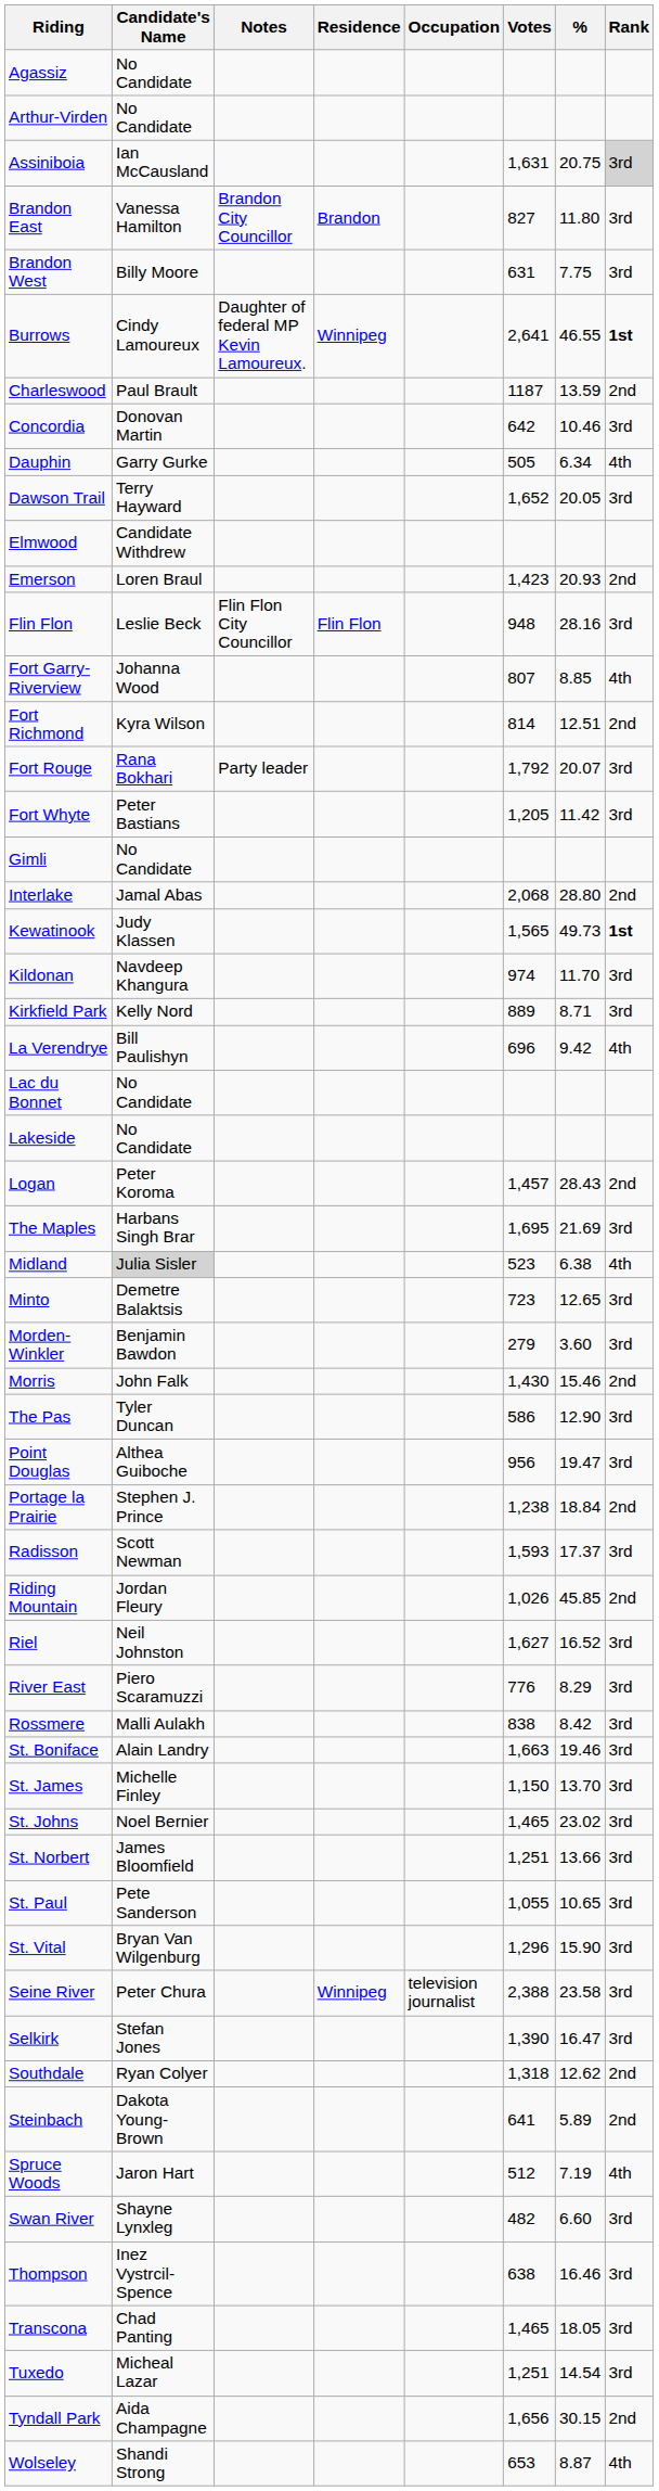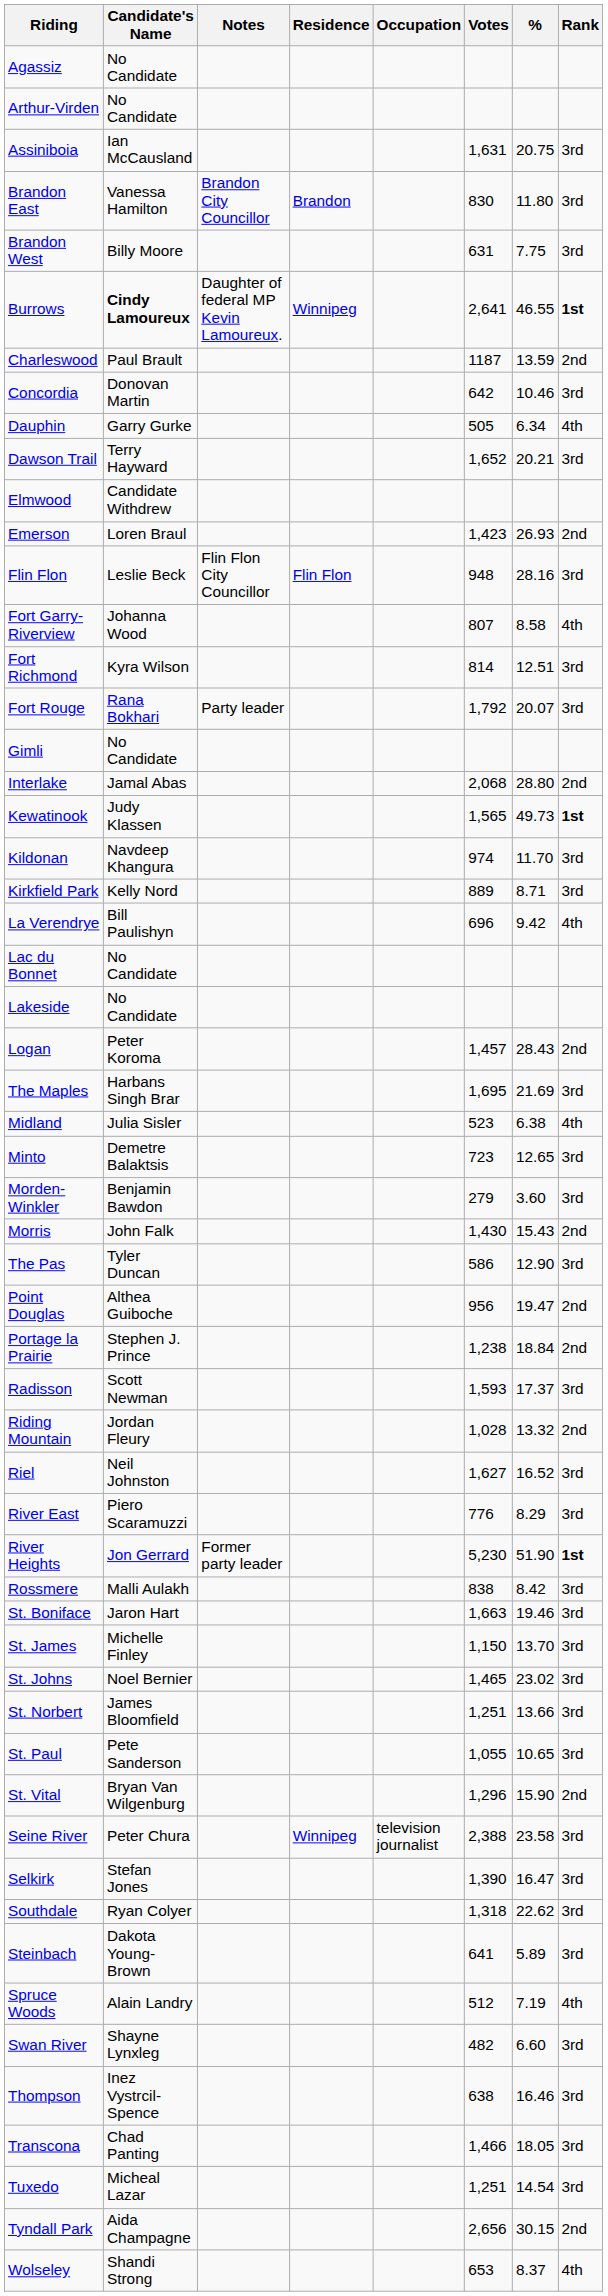 <table class="wikitable sortable" width=100%>
 <tr>
 <th style="width:250px;">Riding<br></th>
 <th style="width:150px;">Candidate's Name</th>
 <th style="width:300px;">Notes</th>
 <th>Residence</th>
 <th>Occupation</th>
 <th>Votes</th>
 <th>%</th>
 <th>Rank</th>
 </tr>
 <tr>
 <td><a href='#'>Agassiz</a></td>
 <td>No Candidate</td>
 <td></td>
 <td></td>
 <td></td>
 <td></td>
 <td></td>
 <td></td>
 </tr>
 <tr>
 <td><a href='#'>Arthur-Virden</a></td>
 <td>No Candidate</td>
 <td></td>
 <td></td>
 <td></td>
 <td></td>
 <td></td>
 <td></td>
 </tr>
 <tr>
 <td><a href='#'>Assiniboia</a></td>
 <td>Ian McCausland</td>
 <td></td>
 <td></td>
 <td></td>
 <td>1,631</td>
 <td>20.75</td>
-<td style="background: lightgrey;">3rd</td>
+<td>3rd</td>
 </tr>
 <tr>
 <td><a href='#'>Brandon East</a></td>
 <td>Vanessa Hamilton</td>
 <td><a href='#'>Brandon City Councillor</a></td>
 <td><a href='#'>Brandon</a></td>
 <td></td>
-<td>827</td>
+<td>830</td>
 <td>11.80</td>
 <td>3rd</td>
 </tr>
 <tr>
 <td><a href='#'>Brandon West</a></td>
 <td>Billy Moore</td>
 <td></td>
 <td></td>
 <td></td>
 <td>631</td>
 <td>7.75</td>
 <td>3rd</td>
 </tr>
 <tr>
 <td><a href='#'>Burrows</a></td>
-<td>Cindy Lamoureux</td>
+<td><strong>Cindy Lamoureux</strong></td>
 <td>Daughter of federal MP <a href='#'>Kevin Lamoureux</a>.</td>
 <td><a href='#'>Winnipeg</a></td>
 <td></td>
 <td>2,641</td>
 <td>46.55</td>
 <td><strong>1st</strong></td>
 </tr>
 <tr>
 <td><a href='#'>Charleswood</a></td>
 <td>Paul Brault</td>
 <td></td>
 <td></td>
 <td></td>
 <td>1187</td>
 <td>13.59</td>
 <td>2nd</td>
 </tr>
 <tr>
 <td><a href='#'>Concordia</a></td>
 <td>Donovan Martin</td>
 <td></td>
 <td></td>
 <td></td>
 <td>642</td>
 <td>10.46</td>
 <td>3rd</td>
 </tr>
 <tr>
 <td><a href='#'>Dauphin</a></td>
 <td>Garry Gurke</td>
 <td></td>
 <td></td>
 <td></td>
 <td>505</td>
 <td>6.34</td>
 <td>4th</td>
 </tr>
 <tr>
 <td><a href='#'>Dawson Trail</a></td>
 <td>Terry Hayward</td>
 <td></td>
 <td></td>
 <td></td>
 <td>1,652</td>
-<td>20.05</td>
+<td>20.21</td>
 <td>3rd</td>
 </tr>
 <tr>
 <td><a href='#'>Elmwood</a></td>
 <td>Candidate Withdrew</td>
 <td></td>
 <td></td>
 <td></td>
 <td></td>
 <td></td>
 <td></td>
 </tr>
 <tr>
 <td><a href='#'>Emerson</a></td>
 <td>Loren Braul</td>
 <td></td>
 <td></td>
 <td></td>
 <td>1,423</td>
-<td>20.93</td>
+<td>26.93</td>
 <td>2nd</td>
 </tr>
 <tr>
 <td><a href='#'>Flin Flon</a></td>
 <td>Leslie Beck</td>
 <td>Flin Flon City Councillor</td>
 <td><a href='#'>Flin Flon</a></td>
 <td></td>
 <td>948</td>
 <td>28.16</td>
 <td>3rd</td>
 </tr>
 <tr>
 <td><a href='#'>Fort Garry-Riverview</a></td>
 <td>Johanna Wood</td>
 <td></td>
 <td></td>
 <td></td>
 <td>807</td>
-<td>8.85</td>
+<td>8.58</td>
 <td>4th</td>
 </tr>
 <tr>
 <td><a href='#'>Fort Richmond</a></td>
 <td>Kyra Wilson</td>
 <td></td>
 <td></td>
 <td></td>
 <td>814</td>
 <td>12.51</td>
-<td>2nd</td>
+<td>3rd</td>
 </tr>
 <tr>
 <td><a href='#'>Fort Rouge</a></td>
 <td><a href='#'>Rana Bokhari</a></td>
 <td>Party leader</td>
 <td></td>
 <td></td>
 <td>1,792</td>
 <td>20.07</td>
-<td>3rd</td>
-</tr>
-<tr>
-<td><a href='#'>Fort Whyte</a></td>
-<td>Peter Bastians</td>
-<td></td>
-<td></td>
-<td></td>
-<td>1,205</td>
-<td>11.42</td>
 <td>3rd</td>
 </tr>
 <tr>
 <td><a href='#'>Gimli</a></td>
 <td>No Candidate</td>
 <td></td>
 <td></td>
 <td></td>
 <td></td>
 <td></td>
 <td></td>
 </tr>
 <tr>
 <td><a href='#'>Interlake</a></td>
 <td>Jamal Abas</td>
 <td></td>
 <td></td>
 <td></td>
 <td>2,068</td>
 <td>28.80</td>
 <td>2nd</td>
 </tr>
 <tr>
 <td><a href='#'>Kewatinook</a></td>
 <td>Judy Klassen</td>
 <td></td>
 <td></td>
 <td></td>
 <td>1,565</td>
 <td>49.73</td>
 <td><strong>1st</strong></td>
 </tr>
 <tr>
 <td><a href='#'>Kildonan</a></td>
 <td>Navdeep Khangura</td>
 <td></td>
 <td></td>
 <td></td>
 <td>974</td>
 <td>11.70</td>
 <td>3rd</td>
 </tr>
 <tr>
 <td><a href='#'>Kirkfield Park</a></td>
 <td>Kelly Nord</td>
 <td></td>
 <td></td>
 <td></td>
 <td>889</td>
 <td>8.71</td>
 <td>3rd</td>
 </tr>
 <tr>
 <td><a href='#'>La Verendrye</a></td>
 <td>Bill Paulishyn</td>
 <td></td>
 <td></td>
 <td></td>
 <td>696</td>
 <td>9.42</td>
 <td>4th</td>
 </tr>
 <tr>
 <td><a href='#'>Lac du Bonnet</a></td>
 <td>No Candidate</td>
 <td></td>
 <td></td>
 <td></td>
 <td></td>
 <td></td>
 <td></td>
 </tr>
 <tr>
 <td><a href='#'>Lakeside</a></td>
 <td>No Candidate</td>
 <td></td>
 <td></td>
 <td></td>
 <td></td>
 <td></td>
 <td></td>
 </tr>
 <tr>
 <td><a href='#'>Logan</a></td>
 <td>Peter Koroma</td>
 <td></td>
 <td></td>
 <td></td>
 <td>1,457</td>
 <td>28.43</td>
 <td>2nd</td>
 </tr>
 <tr>
 <td><a href='#'>The Maples</a></td>
 <td>Harbans Singh Brar</td>
 <td></td>
 <td></td>
 <td></td>
 <td>1,695</td>
 <td>21.69</td>
 <td>3rd</td>
 </tr>
 <tr>
 <td><a href='#'>Midland</a></td>
-<td style="background: lightgrey;">Julia Sisler</td>
+<td>Julia Sisler</td>
 <td></td>
 <td></td>
 <td></td>
 <td>523</td>
 <td>6.38</td>
 <td>4th</td>
 </tr>
 <tr>
 <td><a href='#'>Minto</a></td>
 <td>Demetre Balaktsis</td>
 <td></td>
 <td></td>
 <td></td>
 <td>723</td>
 <td>12.65</td>
 <td>3rd</td>
 </tr>
 <tr>
 <td><a href='#'>Morden-Winkler</a></td>
 <td>Benjamin Bawdon</td>
 <td></td>
 <td></td>
 <td></td>
 <td>279</td>
 <td>3.60</td>
 <td>3rd</td>
 </tr>
 <tr>
 <td><a href='#'>Morris</a></td>
 <td>John Falk</td>
 <td></td>
 <td></td>
 <td></td>
 <td>1,430</td>
-<td>15.46</td>
+<td>15.43</td>
 <td>2nd</td>
 </tr>
 <tr>
 <td><a href='#'>The Pas</a></td>
 <td>Tyler Duncan</td>
 <td></td>
 <td></td>
 <td></td>
 <td>586</td>
 <td>12.90</td>
 <td>3rd</td>
 </tr>
 <tr>
 <td><a href='#'>Point Douglas</a></td>
 <td>Althea Guiboche</td>
 <td></td>
 <td></td>
 <td></td>
 <td>956</td>
 <td>19.47</td>
-<td>3rd</td>
+<td>2nd</td>
 </tr>
 <tr>
 <td><a href='#'>Portage la Prairie</a></td>
 <td>Stephen J. Prince</td>
 <td></td>
 <td></td>
 <td></td>
 <td>1,238</td>
 <td>18.84</td>
 <td>2nd</td>
 </tr>
 <tr>
 <td><a href='#'>Radisson</a></td>
 <td>Scott Newman</td>
 <td></td>
 <td></td>
 <td></td>
 <td>1,593</td>
 <td>17.37</td>
 <td>3rd</td>
 </tr>
 <tr>
 <td><a href='#'>Riding Mountain</a></td>
 <td>Jordan Fleury</td>
 <td></td>
 <td></td>
 <td></td>
-<td>1,026</td>
-<td>45.85</td>
+<td>1,028</td>
+<td>13.32</td>
 <td>2nd</td>
 </tr>
 <tr>
 <td><a href='#'>Riel</a></td>
 <td>Neil Johnston</td>
 <td></td>
 <td></td>
 <td></td>
 <td>1,627</td>
 <td>16.52</td>
 <td>3rd</td>
 </tr>
 <tr>
 <td><a href='#'>River East</a></td>
 <td>Piero Scaramuzzi</td>
 <td></td>
 <td></td>
 <td></td>
 <td>776</td>
 <td>8.29</td>
 <td>3rd</td>
 </tr>
 <tr>
+<td><a href='#'>River Heights</a></td>
+<td><a href='#'>Jon Gerrard</a></td>
+<td>Former party leader</td>
+<td></td>
+<td></td>
+<td>5,230</td>
+<td>51.90</td>
+<td><strong>1st</strong></td>
+</tr>
+<tr>
 <td><a href='#'>Rossmere</a></td>
 <td>Malli Aulakh</td>
 <td></td>
 <td></td>
 <td></td>
 <td>838</td>
 <td>8.42</td>
 <td>3rd</td>
 </tr>
 <tr>
 <td><a href='#'>St. Boniface</a></td>
-<td>Alain Landry</td>
+<td>Jaron Hart</td>
 <td></td>
 <td></td>
 <td></td>
 <td>1,663</td>
 <td>19.46</td>
 <td>3rd</td>
 </tr>
 <tr>
 <td><a href='#'>St. James</a></td>
 <td>Michelle Finley</td>
 <td></td>
 <td></td>
 <td></td>
 <td>1,150</td>
 <td>13.70</td>
 <td>3rd</td>
 </tr>
 <tr>
 <td><a href='#'>St. Johns</a></td>
 <td>Noel Bernier</td>
 <td></td>
 <td></td>
 <td></td>
 <td>1,465</td>
 <td>23.02</td>
 <td>3rd</td>
 </tr>
 <tr>
 <td><a href='#'>St. Norbert</a></td>
 <td>James Bloomfield</td>
 <td></td>
 <td></td>
 <td></td>
 <td>1,251</td>
 <td>13.66</td>
 <td>3rd</td>
 </tr>
 <tr>
 <td><a href='#'>St. Paul</a></td>
 <td>Pete Sanderson</td>
 <td></td>
 <td></td>
 <td></td>
 <td>1,055</td>
 <td>10.65</td>
 <td>3rd</td>
 </tr>
 <tr>
 <td><a href='#'>St. Vital</a></td>
 <td>Bryan Van Wilgenburg</td>
 <td></td>
 <td></td>
 <td></td>
 <td>1,296</td>
 <td>15.90</td>
-<td>3rd</td>
+<td>2nd</td>
 </tr>
 <tr>
 <td><a href='#'>Seine River</a></td>
 <td>Peter Chura</td>
 <td></td>
 <td><a href='#'>Winnipeg</a></td>
 <td>television journalist</td>
 <td>2,388</td>
 <td>23.58</td>
 <td>3rd</td>
 </tr>
 <tr>
 <td><a href='#'>Selkirk</a></td>
 <td>Stefan Jones</td>
 <td></td>
 <td></td>
 <td></td>
 <td>1,390</td>
 <td>16.47</td>
 <td>3rd</td>
 </tr>
 <tr>
 <td><a href='#'>Southdale</a></td>
 <td>Ryan Colyer</td>
 <td></td>
 <td></td>
 <td></td>
 <td>1,318</td>
-<td>12.62</td>
-<td>2nd</td>
+<td>22.62</td>
+<td>3rd</td>
 </tr>
 <tr>
 <td><a href='#'>Steinbach</a></td>
 <td>Dakota Young-Brown</td>
 <td></td>
 <td></td>
 <td></td>
 <td>641</td>
 <td>5.89</td>
-<td>2nd</td>
+<td>3rd</td>
 </tr>
 <tr>
 <td><a href='#'>Spruce Woods</a></td>
-<td>Jaron Hart</td>
+<td>Alain Landry</td>
 <td></td>
 <td></td>
 <td></td>
 <td>512</td>
 <td>7.19</td>
 <td>4th</td>
 </tr>
 <tr>
 <td><a href='#'>Swan River</a></td>
 <td>Shayne Lynxleg</td>
 <td></td>
 <td></td>
 <td></td>
 <td>482</td>
 <td>6.60</td>
 <td>3rd</td>
 </tr>
 <tr>
 <td><a href='#'>Thompson</a></td>
 <td>Inez Vystrcil-Spence</td>
 <td></td>
 <td></td>
 <td></td>
 <td>638</td>
 <td>16.46</td>
 <td>3rd</td>
 </tr>
 <tr>
 <td><a href='#'>Transcona</a></td>
 <td>Chad Panting</td>
 <td></td>
 <td></td>
 <td></td>
-<td>1,465</td>
+<td>1,466</td>
 <td>18.05</td>
 <td>3rd</td>
 </tr>
 <tr>
 <td><a href='#'>Tuxedo</a></td>
 <td>Micheal Lazar</td>
 <td></td>
 <td></td>
 <td></td>
 <td>1,251</td>
 <td>14.54</td>
 <td>3rd</td>
 </tr>
 <tr>
 <td><a href='#'>Tyndall Park</a></td>
 <td>Aida Champagne</td>
 <td></td>
 <td></td>
 <td></td>
-<td>1,656</td>
+<td>2,656</td>
 <td>30.15</td>
 <td>2nd</td>
 </tr>
 <tr>
 <td><a href='#'>Wolseley</a></td>
 <td>Shandi Strong</td>
 <td></td>
 <td></td>
 <td></td>
 <td>653</td>
-<td>8.87</td>
+<td>8.37</td>
 <td>4th</td>
 </tr>
 </table>
